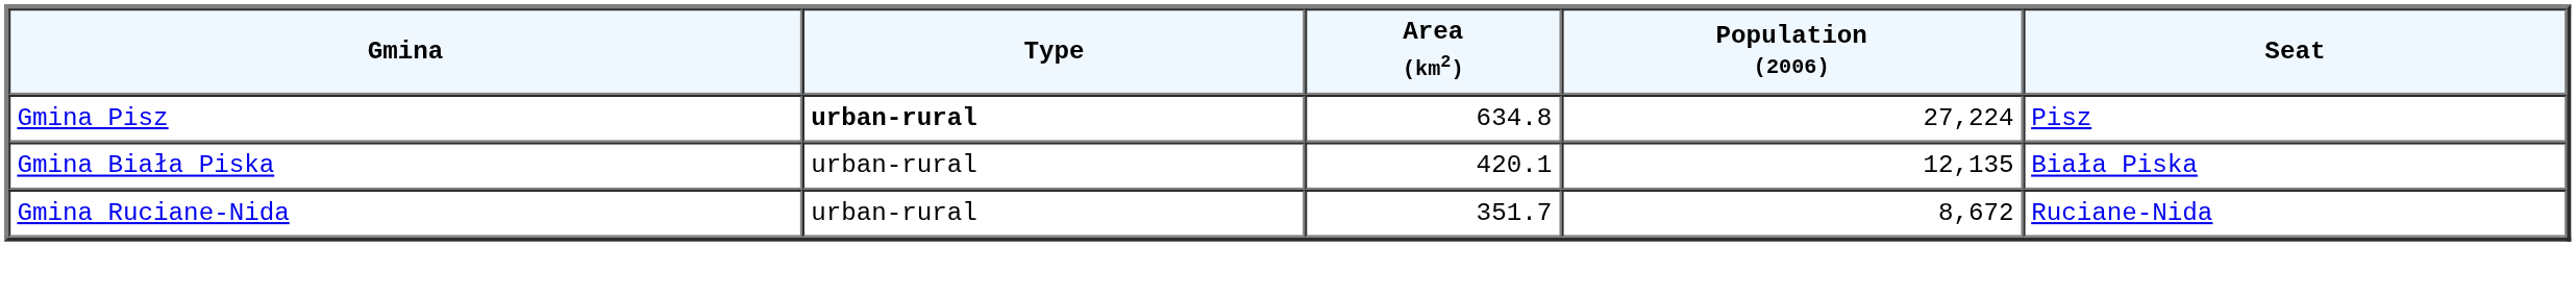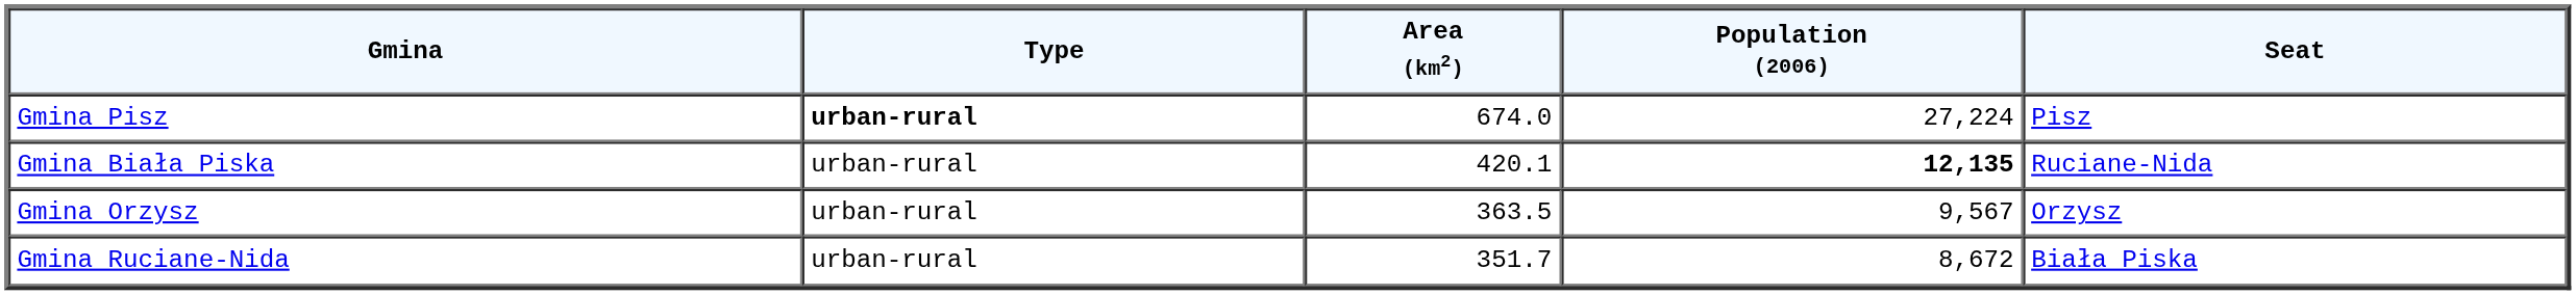 <table width="60%" border="2" cellpadding="3" cellspacing="0" style="font-size:90%;line-height:120%;">
 <tr bgcolor="F0F8FF">
 <td style="text-align:center;"><strong>Gmina</strong></td>
 <td style="text-align:center;"><strong>Type</strong></td>
 <td style="text-align:center;"><strong>Area<br><small>(km<sup>2</sup>)</small></strong></td>
 <td style="text-align:center;"><strong>Population<br><small>(2006)</small></strong></td>
 <td style="text-align:center;"><strong>Seat</strong></td>
 </tr>
 <tr>
 <td><a href='#'>Gmina Pisz</a></td>
 <td><strong>urban-rural</strong></td>
-<td style="text-align:right;">634.8</td>
+<td style="text-align:right;">674.0</td>
 <td style="text-align:right;">27,224</td>
 <td><a href='#'>Pisz</a></td>
 </tr>
 <tr>
 <td><a href='#'>Gmina Biała Piska</a></td>
 <td>urban-rural</td>
 <td style="text-align:right;">420.1</td>
-<td style="text-align:right;">12,135</td>
-<td><a href='#'>Biała Piska</a></td>
+<td style="text-align:right;"><strong>12,135</strong></td>
+<td><a href='#'>Ruciane-Nida</a></td>
+</tr>
+<tr>
+<td><a href='#'>Gmina Orzysz</a></td>
+<td>urban-rural</td>
+<td style="text-align:right;">363.5</td>
+<td style="text-align:right;">9,567</td>
+<td><a href='#'>Orzysz</a></td>
 </tr>
 <tr>
 <td><a href='#'>Gmina Ruciane-Nida</a></td>
 <td>urban-rural</td>
 <td style="text-align:right;">351.7</td>
 <td style="text-align:right;">8,672</td>
-<td><a href='#'>Ruciane-Nida</a></td>
+<td><a href='#'>Biała Piska</a></td>
 </tr>
 <tr>
 </tr>
 </table>
